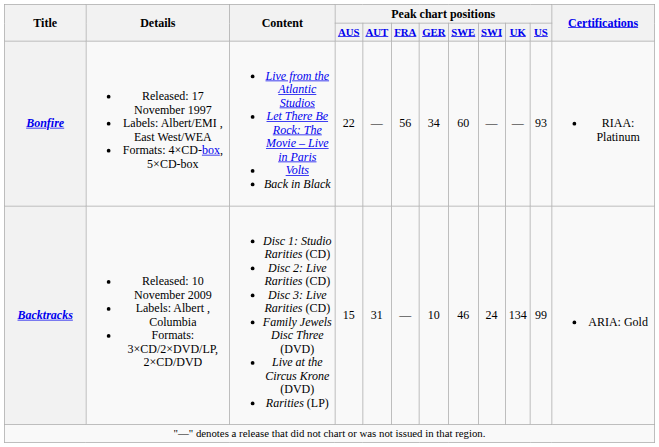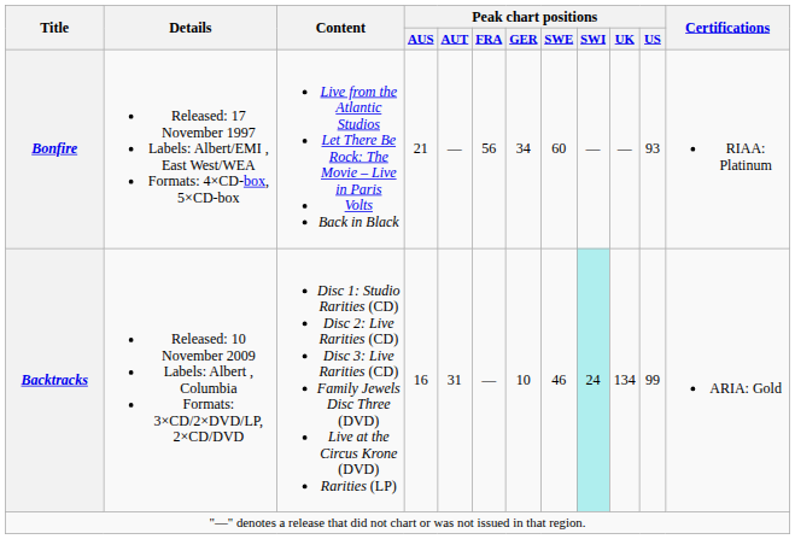 <table class="wikitable plainrowheaders" style="text-align:center;">
 <tr>
 <th scope="col" rowspan="2" style="width:14em;">Title</th>
 <th scope="col" rowspan="2" style="width:18em;">Details</th>
 <th scope="col" rowspan="2" style="width:20em;">Content</th>
 <th scope="col" colspan="8">Peak chart positions</th>
 <th scope="col" rowspan="2" style="width:17em;"><a href='#'>Certifications</a></th>
 </tr>
 <tr>
 <th scope="col" style="width:2.5em; font-size:90%"><a href='#'>AUS</a><br></th>
 <th scope="col" style="width:2.5em; font-size:90%"><a href='#'>AUT</a><br></th>
 <th scope="col" style="width:2.5em; font-size:90%"><a href='#'>FRA</a><br></th>
 <th scope="col" style="width:2.5em; font-size:90%"><a href='#'>GER</a><br></th>
 <th scope="col" style="width:2.5em; font-size:90%"><a href='#'>SWE</a><br></th>
 <th scope="col" style="width:2.5em; font-size:90%"><a href='#'>SWI</a><br></th>
 <th scope="col" style="width:2.5em; font-size:90%"><a href='#'>UK</a><br></th>
 <th scope="col" style="width:2.5em; font-size:90%"><a href='#'>US</a><br></th>
 </tr>
 <tr>
 <th scope="row"><em><a href='#'>Bonfire</a></em></th>
 <td><br><ul><li>Released: 17 November 1997</li><li>Labels: Albert/EMI , East West/WEA </li><li>Formats: 4×CD-<a href='#'>box</a>, 5×CD-box</li></ul></td>
 <td><br><ul><li><em><a href='#'>Live from the Atlantic Studios</a></em></li><li><em><a href='#'>Let There Be Rock: The Movie – Live in Paris</a></em></li><li><em><a href='#'>Volts</a></em></li><li><em>Back in Black</em></li></ul></td>
-<td>22</td>
+<td>21</td>
 <td>—</td>
 <td>56</td>
 <td>34</td>
 <td>60</td>
 <td>—</td>
 <td>—</td>
 <td>93</td>
 <td><br><ul><li>RIAA: Platinum</li></ul></td>
 </tr>
 <tr>
 <th scope="row"><em><a href='#'>Backtracks</a></em></th>
 <td><br><ul><li>Released: 10 November 2009</li><li>Labels: Albert , Columbia</li><li>Formats: 3×CD/2×DVD/LP, 2×CD/DVD</li></ul></td>
 <td><br><ul><li><em>Disc 1: Studio Rarities</em> (CD)</li><li><em>Disc 2: Live Rarities</em> (CD)</li><li><em>Disc 3: Live Rarities</em> (CD)</li><li><em>Family Jewels Disc Three</em> (DVD)</li><li><em>Live at the Circus Krone</em> (DVD)</li><li><em>Rarities</em> (LP)</li></ul></td>
-<td>15</td>
+<td>16</td>
 <td>31</td>
 <td>—</td>
 <td>10</td>
 <td>46</td>
-<td>24</td>
+<td style="background: paleturquoise;">24</td>
 <td>134</td>
 <td>99</td>
 <td><br><ul><li>ARIA: Gold</li></ul></td>
 </tr>
 <tr>
 <td colspan="12" style="font-size:90%">"—" denotes a release that did not chart or was not issued in that region.</td>
 </tr>
 </table>
